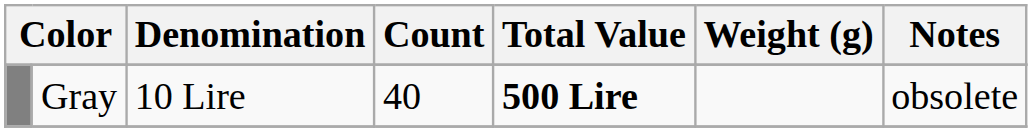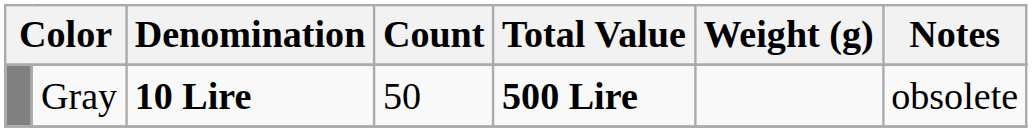 <table class="wikitable">
 <tr>
 <th colspan=2>Color</th>
 <th>Denomination</th>
 <th>Count</th>
 <th>Total Value</th>
 <th>Weight (g)</th>
 <th>Notes</th>
 </tr>
 <tr>
 </tr>
 <tr>
 <td style="background:Gray"> </td>
 <td>Gray</td>
-<td>10 Lire</td>
-<td>40</td>
+<td><strong>10 Lire</strong></td>
+<td>50</td>
 <td><strong>500 Lire</strong></td>
 <td></td>
 <td>obsolete</td>
 </tr>
 <tr>
 </tr>
 </table>
